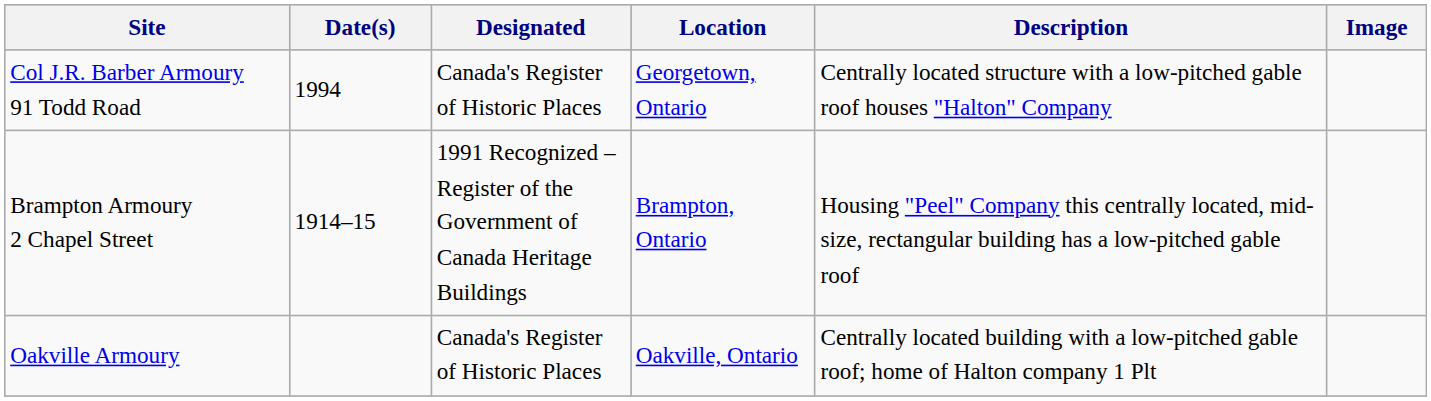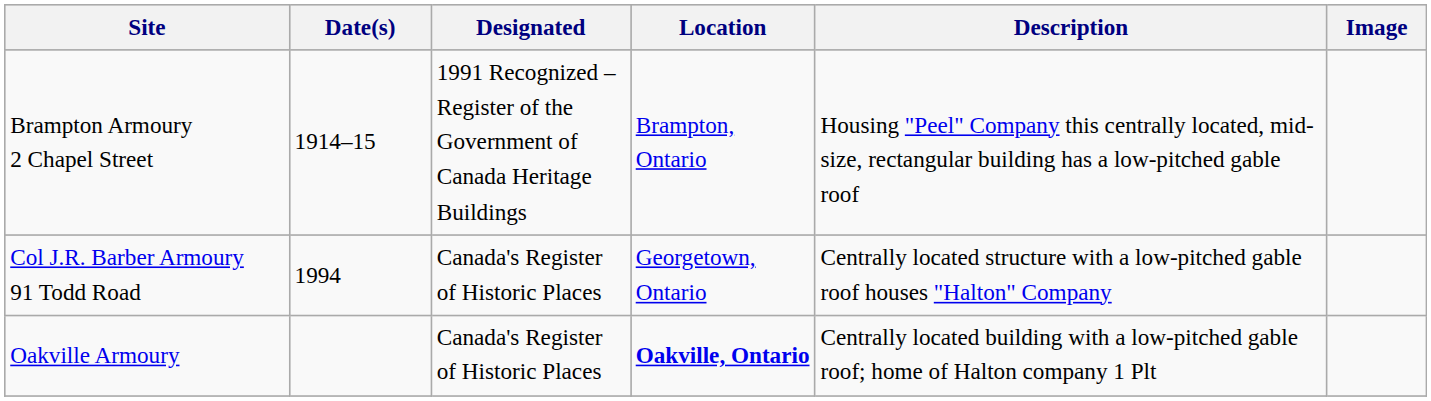 <table class="wikitable sortable" style="font-size:90%; width:100%; border:0; text-align:left; line-height:150%;">
 <tr>
 <th style="background:#f2f2f2; color:navy; width:20%;">Site</th>
 <th style="background:#f2f2f2; color:navy; width:10%;">Date(s)</th>
 <th style="background:#f2f2f2; color:navy; width:14%;">Designated</th>
 <th style="background:#f2f2f2; color:navy; width:13%;">Location</th>
 <th style="background:#f2f2f2; color:navy; width:36%;" class="unsortable">Description</th>
 <th style="background:#f2f2f2; color:navy; width:7%;" class="unsortable">Image</th>
 </tr>
 <tr>
+<td>Brampton Armoury <br>2 Chapel Street</td>
+<td>1914–15</td>
+<td>1991 Recognized – Register of the Government of Canada Heritage Buildings</td>
+<td><a href='#'>Brampton, Ontario</a></td>
+<td><br>Housing <a href='#'>"Peel" Company</a> this centrally located, mid-size, rectangular building has a low-pitched gable roof</td>
+<td></td>
+</tr>
+<tr>
 <td><a href='#'>Col J.R. Barber Armoury</a> <br>91 Todd Road</td>
 <td>1994</td>
 <td>Canada's Register of Historic Places</td>
 <td><a href='#'>Georgetown, Ontario</a></td>
 <td>Centrally located structure with a low-pitched gable roof houses <a href='#'>"Halton" Company</a></td>
 <td></td>
 </tr>
 <tr>
-<td>Brampton Armoury <br>2 Chapel Street</td>
-<td>1914–15</td>
-<td>1991 Recognized – Register of the Government of Canada Heritage Buildings</td>
-<td><a href='#'>Brampton, Ontario</a></td>
-<td><br>Housing <a href='#'>"Peel" Company</a> this centrally located, mid-size, rectangular building has a low-pitched gable roof</td>
-<td></td>
-</tr>
-<tr>
 <td><a href='#'>Oakville Armoury</a></td>
 <td></td>
 <td>Canada's Register of Historic Places</td>
-<td><a href='#'>Oakville, Ontario</a></td>
+<td><strong><a href='#'>Oakville, Ontario</a></strong></td>
 <td>Centrally located building with a low-pitched gable roof; home of Halton company 1 Plt</td>
 <td></td>
 </tr>
 </table>
